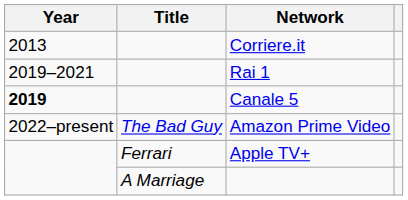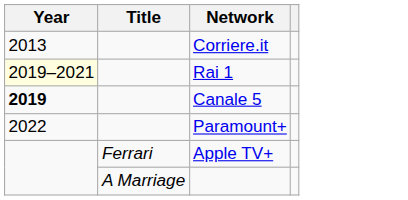 <table class="wikitable plainrowheaders sortable">
 <tr style="text-align:center;">
 <th>Year</th>
 <th>Title</th>
 <th>Network</th>
 <th class="unsortable"></th>
 </tr>
 <tr>
 <td>2013</td>
 <td><em></em></td>
 <td><a href='#'>Corriere.it</a></td>
 <td></td>
 </tr>
 <tr>
-<td>2019–2021</td>
+<td style="background: lightyellow;">2019–2021</td>
 <td><em></em></td>
 <td><a href='#'>Rai 1</a></td>
 <td></td>
 </tr>
 <tr>
 <td><strong>2019</strong></td>
 <td><em></em></td>
 <td><a href='#'>Canale 5</a></td>
 <td></td>
 </tr>
 <tr>
-<td>2022–present</td>
-<td><em><a href='#'>The Bad Guy</a></em></td>
-<td><a href='#'>Amazon Prime Video</a></td>
+<td>2022</td>
+<td><em></em></td>
+<td><a href='#'>Paramount+</a></td>
 <td></td>
 </tr>
 <tr>
 <td rowspan="2"></td>
 <td><em>Ferrari</em></td>
 <td><a href='#'>Apple TV+</a></td>
 <td></td>
 </tr>
 <tr>
 <td><em>A Marriage</em></td>
 <td></td>
 <td></td>
 </tr>
 </table>
